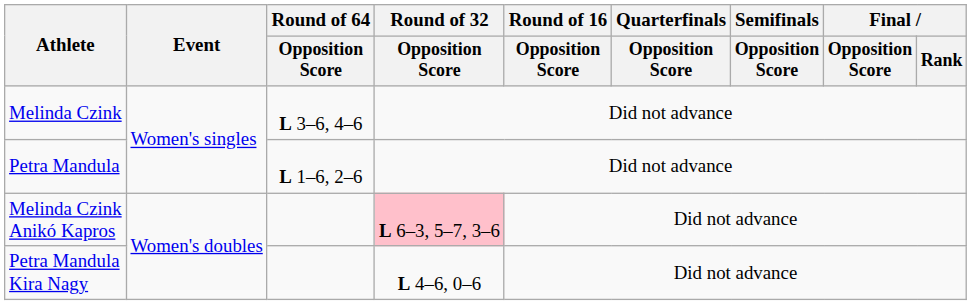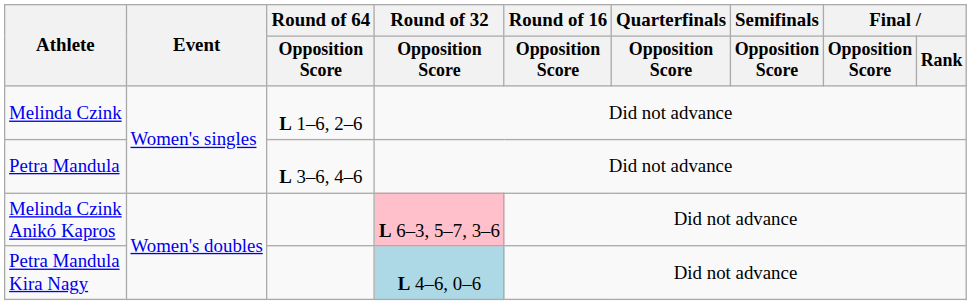 <table class=wikitable style="font-size:90%">
 <tr>
 <th rowspan="2">Athlete</th>
 <th rowspan="2">Event</th>
 <th>Round of 64</th>
 <th>Round of 32</th>
 <th>Round of 16</th>
 <th>Quarterfinals</th>
 <th>Semifinals</th>
 <th colspan=2>Final / </th>
 </tr>
 <tr style="font-size:95%">
 <th>Opposition<br>Score</th>
 <th>Opposition<br>Score</th>
 <th>Opposition<br>Score</th>
 <th>Opposition<br>Score</th>
 <th>Opposition<br>Score</th>
 <th>Opposition<br>Score</th>
 <th>Rank</th>
 </tr>
 <tr align=center>
 <td align=left><a href='#'>Melinda Czink</a></td>
 <td align=left rowspan=2><a href='#'>Women's singles</a></td>
-<td><br><strong>L</strong> 3–6, 4–6</td>
+<td><br><strong>L</strong> 1–6, 2–6</td>
 <td colspan=6>Did not advance</td>
 </tr>
 <tr align=center>
 <td align=left><a href='#'>Petra Mandula</a></td>
-<td><br><strong>L</strong> 1–6, 2–6</td>
+<td><br><strong>L</strong> 3–6, 4–6</td>
 <td colspan=6>Did not advance</td>
 </tr>
 <tr align=center>
 <td align=left><a href='#'>Melinda Czink</a><br><a href='#'>Anikó Kapros</a></td>
 <td align=left rowspan=2><a href='#'>Women's doubles</a></td>
 <td></td>
 <td style="background: pink;"><br><strong>L</strong> 6–3, 5–7, 3–6</td>
 <td colspan=5>Did not advance</td>
 </tr>
 <tr align=center>
 <td align=left><a href='#'>Petra Mandula</a><br><a href='#'>Kira Nagy</a></td>
 <td></td>
-<td><br><strong>L</strong> 4–6, 0–6</td>
+<td style="background: lightblue;"><br><strong>L</strong> 4–6, 0–6</td>
 <td colspan=5>Did not advance</td>
 </tr>
 </table>
